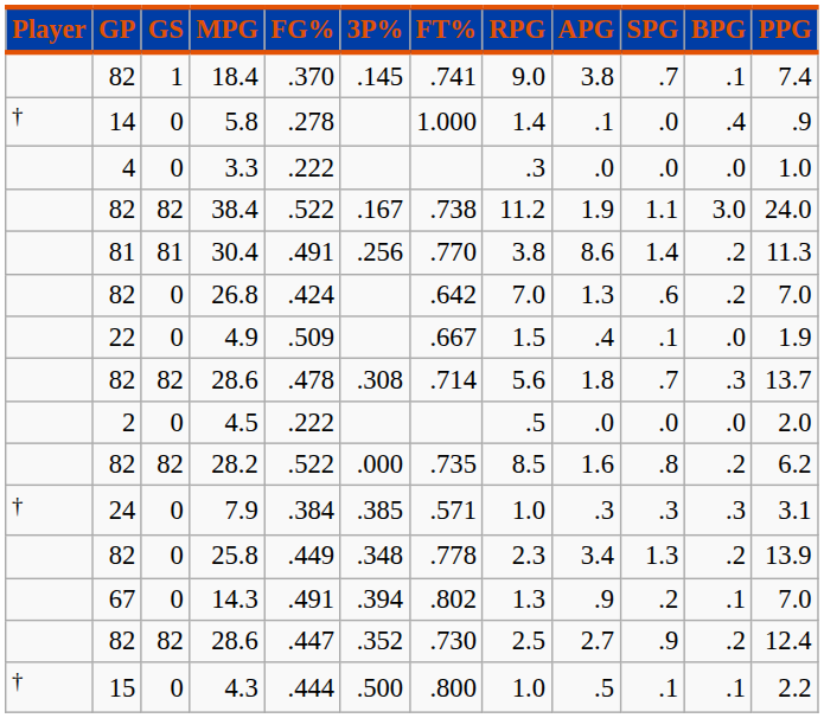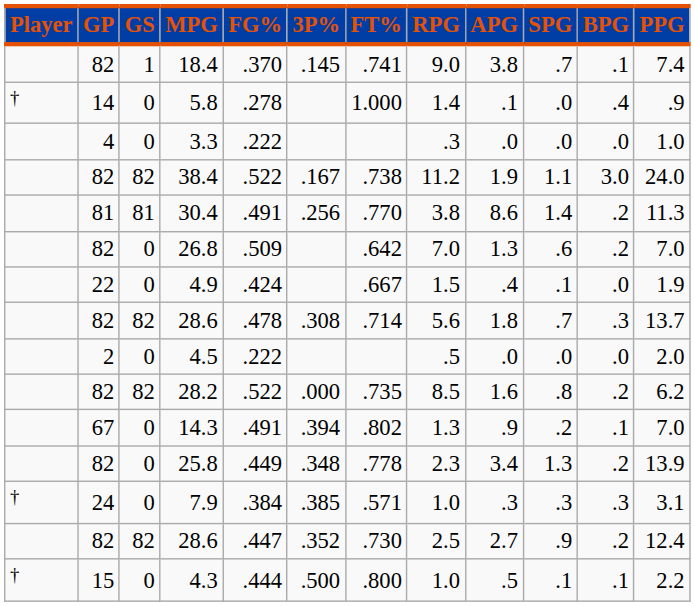 <table class="wikitable sortable" style="text-align:right;">
 <tr>
 <th style="background:#003DA5; color:#E35205; border-top:#E35205 3px solid; border-bottom:#E35205 3px solid;">Player</th>
 <th style="background:#003DA5; color:#E35205; border-top:#E35205 3px solid; border-bottom:#E35205 3px solid;">GP</th>
 <th style="background:#003DA5; color:#E35205; border-top:#E35205 3px solid; border-bottom:#E35205 3px solid;">GS</th>
 <th style="background:#003DA5; color:#E35205; border-top:#E35205 3px solid; border-bottom:#E35205 3px solid;">MPG</th>
 <th style="background:#003DA5; color:#E35205; border-top:#E35205 3px solid; border-bottom:#E35205 3px solid;">FG%</th>
 <th style="background:#003DA5; color:#E35205; border-top:#E35205 3px solid; border-bottom:#E35205 3px solid;">3P%</th>
 <th style="background:#003DA5; color:#E35205; border-top:#E35205 3px solid; border-bottom:#E35205 3px solid;">FT%</th>
 <th style="background:#003DA5; color:#E35205; border-top:#E35205 3px solid; border-bottom:#E35205 3px solid;">RPG</th>
 <th style="background:#003DA5; color:#E35205; border-top:#E35205 3px solid; border-bottom:#E35205 3px solid;">APG</th>
 <th style="background:#003DA5; color:#E35205; border-top:#E35205 3px solid; border-bottom:#E35205 3px solid;">SPG</th>
 <th style="background:#003DA5; color:#E35205; border-top:#E35205 3px solid; border-bottom:#E35205 3px solid;">BPG</th>
 <th style="background:#003DA5; color:#E35205; border-top:#E35205 3px solid; border-bottom:#E35205 3px solid;">PPG</th>
 </tr>
 <tr>
 <td style="text-align:left;"></td>
 <td>82</td>
 <td>1</td>
 <td>18.4</td>
 <td>.370</td>
 <td>.145</td>
 <td>.741</td>
 <td>9.0</td>
 <td>3.8</td>
 <td>.7</td>
 <td>.1</td>
 <td>7.4</td>
 </tr>
 <tr>
 <td style="text-align:left;"><sup>†</sup></td>
 <td>14</td>
 <td>0</td>
 <td>5.8</td>
 <td>.278</td>
 <td></td>
 <td>1.000</td>
 <td>1.4</td>
 <td>.1</td>
 <td>.0</td>
 <td>.4</td>
 <td>.9</td>
 </tr>
 <tr>
 <td style="text-align:left;"></td>
 <td>4</td>
 <td>0</td>
 <td>3.3</td>
 <td>.222</td>
 <td></td>
 <td></td>
 <td>.3</td>
 <td>.0</td>
 <td>.0</td>
 <td>.0</td>
 <td>1.0</td>
 </tr>
 <tr>
 <td style="text-align:left;"></td>
 <td>82</td>
 <td>82</td>
 <td>38.4</td>
 <td>.522</td>
 <td>.167</td>
 <td>.738</td>
 <td>11.2</td>
 <td>1.9</td>
 <td>1.1</td>
 <td>3.0</td>
 <td>24.0</td>
 </tr>
 <tr>
 <td style="text-align:left;"></td>
 <td>81</td>
 <td>81</td>
 <td>30.4</td>
 <td>.491</td>
 <td>.256</td>
 <td>.770</td>
 <td>3.8</td>
 <td>8.6</td>
 <td>1.4</td>
 <td>.2</td>
 <td>11.3</td>
 </tr>
 <tr>
 <td style="text-align:left;"></td>
 <td>82</td>
 <td>0</td>
 <td>26.8</td>
-<td>.424</td>
+<td>.509</td>
 <td></td>
 <td>.642</td>
 <td>7.0</td>
 <td>1.3</td>
 <td>.6</td>
 <td>.2</td>
 <td>7.0</td>
 </tr>
 <tr>
 <td style="text-align:left;"></td>
 <td>22</td>
 <td>0</td>
 <td>4.9</td>
-<td>.509</td>
+<td>.424</td>
 <td></td>
 <td>.667</td>
 <td>1.5</td>
 <td>.4</td>
 <td>.1</td>
 <td>.0</td>
 <td>1.9</td>
 </tr>
 <tr>
 <td style="text-align:left;"></td>
 <td>82</td>
 <td>82</td>
 <td>28.6</td>
 <td>.478</td>
 <td>.308</td>
 <td>.714</td>
 <td>5.6</td>
 <td>1.8</td>
 <td>.7</td>
 <td>.3</td>
 <td>13.7</td>
 </tr>
 <tr>
 <td style="text-align:left;"></td>
 <td>2</td>
 <td>0</td>
 <td>4.5</td>
 <td>.222</td>
 <td></td>
 <td></td>
 <td>.5</td>
 <td>.0</td>
 <td>.0</td>
 <td>.0</td>
 <td>2.0</td>
 </tr>
 <tr>
 <td style="text-align:left;"></td>
 <td>82</td>
 <td>82</td>
 <td>28.2</td>
 <td>.522</td>
 <td>.000</td>
 <td>.735</td>
 <td>8.5</td>
 <td>1.6</td>
 <td>.8</td>
 <td>.2</td>
 <td>6.2</td>
 </tr>
 <tr>
-<td style="text-align:left;"><sup>†</sup></td>
-<td>24</td>
+<td style="text-align:left;"></td>
+<td>67</td>
 <td>0</td>
-<td>7.9</td>
-<td>.384</td>
-<td>.385</td>
-<td>.571</td>
-<td>1.0</td>
-<td>.3</td>
-<td>.3</td>
-<td>.3</td>
-<td>3.1</td>
+<td>14.3</td>
+<td>.491</td>
+<td>.394</td>
+<td>.802</td>
+<td>1.3</td>
+<td>.9</td>
+<td>.2</td>
+<td>.1</td>
+<td>7.0</td>
 </tr>
 <tr>
 <td style="text-align:left;"></td>
 <td>82</td>
 <td>0</td>
 <td>25.8</td>
 <td>.449</td>
 <td>.348</td>
 <td>.778</td>
 <td>2.3</td>
 <td>3.4</td>
 <td>1.3</td>
 <td>.2</td>
 <td>13.9</td>
 </tr>
 <tr>
-<td style="text-align:left;"></td>
-<td>67</td>
+<td style="text-align:left;"><sup>†</sup></td>
+<td>24</td>
 <td>0</td>
-<td>14.3</td>
-<td>.491</td>
-<td>.394</td>
-<td>.802</td>
-<td>1.3</td>
-<td>.9</td>
-<td>.2</td>
-<td>.1</td>
-<td>7.0</td>
+<td>7.9</td>
+<td>.384</td>
+<td>.385</td>
+<td>.571</td>
+<td>1.0</td>
+<td>.3</td>
+<td>.3</td>
+<td>.3</td>
+<td>3.1</td>
 </tr>
 <tr>
 <td style="text-align:left;"></td>
 <td>82</td>
 <td>82</td>
 <td>28.6</td>
 <td>.447</td>
 <td>.352</td>
 <td>.730</td>
 <td>2.5</td>
 <td>2.7</td>
 <td>.9</td>
 <td>.2</td>
 <td>12.4</td>
 </tr>
 <tr>
 <td style="text-align:left;"><sup>†</sup></td>
 <td>15</td>
 <td>0</td>
 <td>4.3</td>
 <td>.444</td>
 <td>.500</td>
 <td>.800</td>
 <td>1.0</td>
 <td>.5</td>
 <td>.1</td>
 <td>.1</td>
 <td>2.2</td>
 </tr>
 </table>
